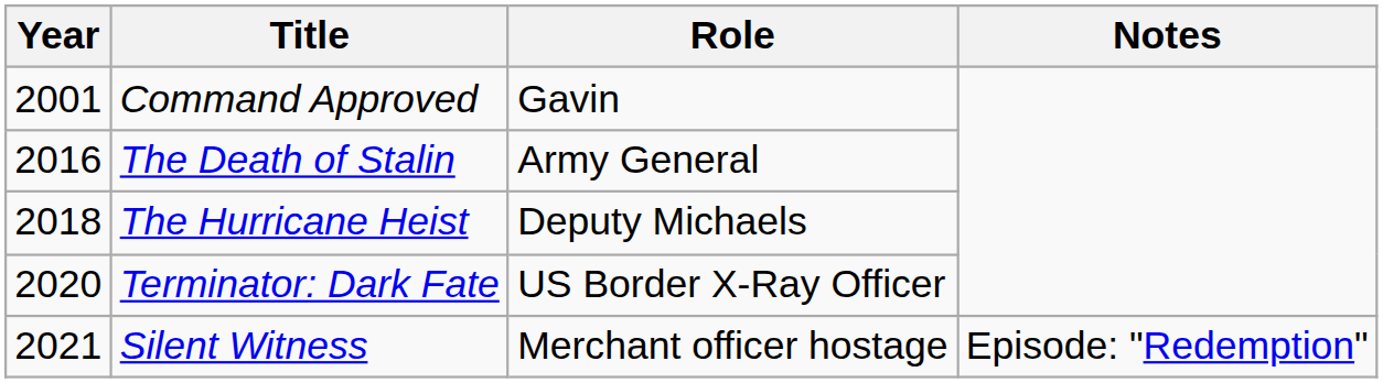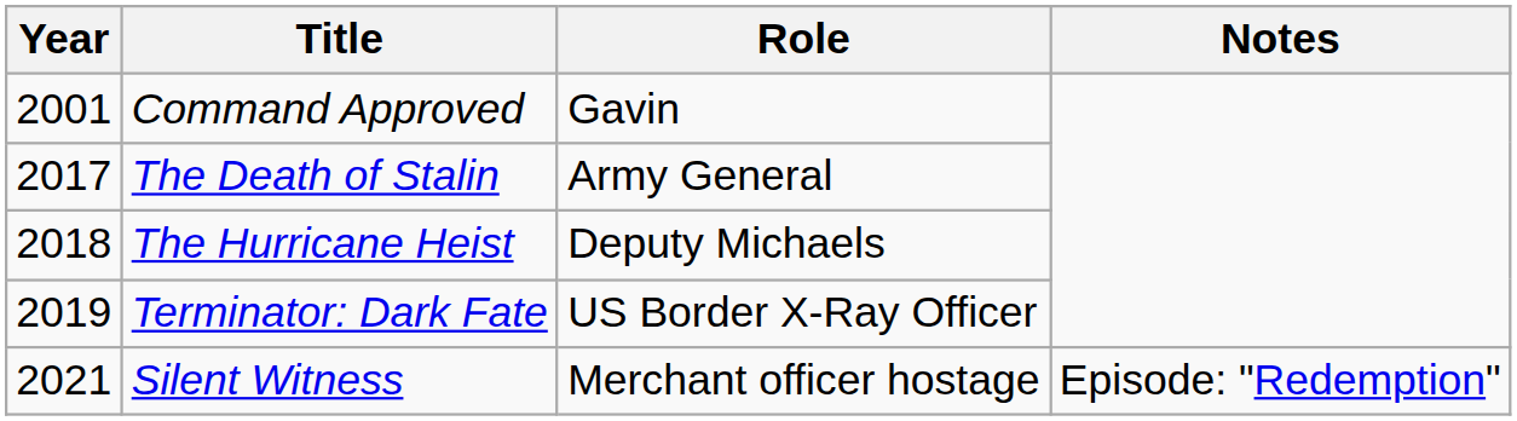 <table class="wikitable">
 <tr>
 <th>Year</th>
 <th>Title</th>
 <th>Role</th>
 <th>Notes</th>
 </tr>
 <tr>
 <td>2001</td>
 <td><em>Command Approved</em></td>
 <td>Gavin</td>
 </tr>
 <tr>
-<td>2016</td>
+<td>2017</td>
 <td><em><a href='#'>The Death of Stalin</a></em></td>
 <td>Army General</td>
 </tr>
 <tr>
 <td>2018</td>
 <td><em><a href='#'>The Hurricane Heist</a></em></td>
 <td>Deputy Michaels</td>
 </tr>
 <tr>
-<td>2020</td>
+<td>2019</td>
 <td><em><a href='#'>Terminator: Dark Fate</a></em></td>
 <td>US Border X-Ray Officer</td>
 </tr>
 <tr>
 <td>2021</td>
 <td><em><a href='#'>Silent Witness</a></em></td>
 <td>Merchant officer hostage</td>
 <td>Episode: "<a href='#'>Redemption</a>"</td>
 </tr>
 </table>
